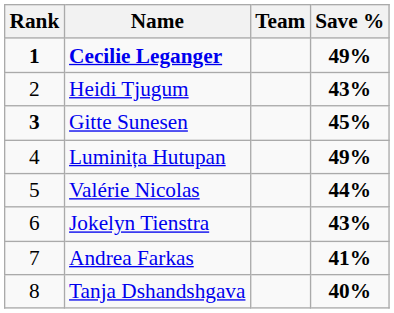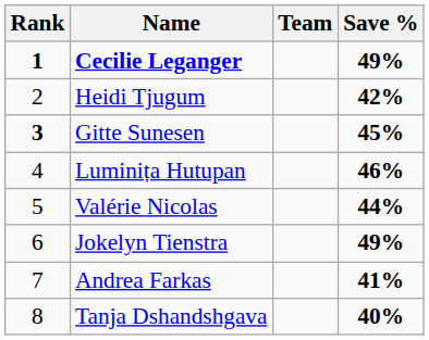 <table class="wikitable" style="text-align: center;">
 <tr>
 <th>Rank</th>
 <th>Name</th>
 <th>Team</th>
 <th>Save %</th>
 </tr>
 <tr>
 <td><strong>1</strong></td>
 <td align="left"><strong><a href='#'>Cecilie Leganger</a></strong></td>
 <td align="left"><strong></strong></td>
 <td><strong>49%</strong></td>
 </tr>
 <tr>
 <td>2</td>
 <td align="left"><a href='#'>Heidi Tjugum</a></td>
 <td align="left"></td>
-<td><strong>43%</strong></td>
+<td><strong>42%</strong></td>
 </tr>
 <tr>
 <td><strong>3</strong></td>
 <td align="left"><a href='#'>Gitte Sunesen</a></td>
 <td align="left"></td>
 <td><strong>45%</strong></td>
 </tr>
 <tr>
 <td>4</td>
 <td align="left"><a href='#'>Luminița Hutupan</a></td>
 <td align="left"></td>
-<td><strong>49%</strong></td>
+<td><strong>46%</strong></td>
 </tr>
 <tr>
 <td>5</td>
 <td align="left"><a href='#'>Valérie Nicolas</a></td>
 <td align="left"></td>
 <td><strong>44%</strong></td>
 </tr>
 <tr>
 <td>6</td>
 <td align="left"><a href='#'>Jokelyn Tienstra</a></td>
 <td align="left"></td>
-<td><strong>43%</strong></td>
+<td><strong>49%</strong></td>
 </tr>
 <tr>
 <td>7</td>
 <td align="left"><a href='#'>Andrea Farkas</a></td>
 <td align="left"></td>
 <td><strong>41%</strong></td>
 </tr>
 <tr>
 <td>8</td>
 <td align="left"><a href='#'>Tanja Dshandshgava</a></td>
 <td align="left"></td>
 <td><strong>40%</strong></td>
 </tr>
 </table>
